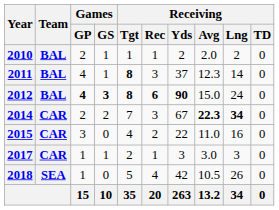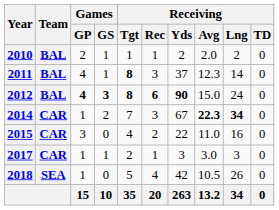 <table class="wikitable" style="text-align:center">
 <tr>
 <th rowspan="2">Year</th>
 <th rowspan="2">Team</th>
 <th colspan="2">Games</th>
 <th colspan="6">Receiving</th>
 </tr>
 <tr>
 <th>GP</th>
 <th>GS</th>
 <th>Tgt</th>
 <th>Rec</th>
 <th>Yds</th>
 <th>Avg</th>
 <th>Lng</th>
 <th>TD</th>
 </tr>
 <tr>
 <th><a href='#'>2010</a></th>
 <th><a href='#'>BAL</a></th>
 <td>2</td>
 <td>1</td>
 <td>1</td>
 <td>1</td>
 <td>2</td>
 <td>2.0</td>
 <td>2</td>
 <td>0</td>
 </tr>
 <tr>
 <th><a href='#'>2011</a></th>
 <th><a href='#'>BAL</a></th>
 <td>4</td>
 <td>1</td>
 <td><strong>8</strong></td>
 <td>3</td>
 <td>37</td>
 <td>12.3</td>
 <td>14</td>
 <td>0</td>
 </tr>
 <tr>
 <th><a href='#'>2012</a></th>
 <th><a href='#'>BAL</a></th>
 <td><strong>4</strong></td>
 <td><strong>3</strong></td>
 <td><strong>8</strong></td>
 <td><strong>6</strong></td>
 <td><strong>90</strong></td>
 <td>15.0</td>
 <td>24</td>
 <td>0</td>
 </tr>
 <tr>
 <th><a href='#'>2014</a></th>
 <th><a href='#'>CAR</a></th>
-<td>2</td>
+<td>1</td>
 <td>2</td>
 <td>7</td>
 <td>3</td>
 <td>67</td>
 <td><strong>22.3</strong></td>
 <td><strong>34</strong></td>
 <td>0</td>
 </tr>
 <tr>
 <th><a href='#'>2015</a></th>
 <th><a href='#'>CAR</a></th>
 <td>3</td>
 <td>0</td>
 <td>4</td>
 <td>2</td>
 <td>22</td>
 <td>11.0</td>
 <td>16</td>
 <td>0</td>
 </tr>
 <tr>
 <th><a href='#'>2017</a></th>
 <th><a href='#'>CAR</a></th>
 <td>1</td>
 <td>1</td>
 <td>2</td>
 <td>1</td>
 <td>3</td>
 <td>3.0</td>
 <td>3</td>
 <td>0</td>
 </tr>
 <tr>
 <th><a href='#'>2018</a></th>
 <th><a href='#'>SEA</a></th>
 <td>1</td>
 <td>0</td>
 <td>5</td>
 <td>4</td>
 <td>42</td>
 <td>10.5</td>
 <td>26</td>
 <td>0</td>
 </tr>
 <tr>
 <th colspan="2"></th>
 <th>15</th>
 <th>10</th>
 <th>35</th>
 <th>20</th>
 <th>263</th>
 <th>13.2</th>
 <th>34</th>
 <th>0</th>
 </tr>
 </table>
